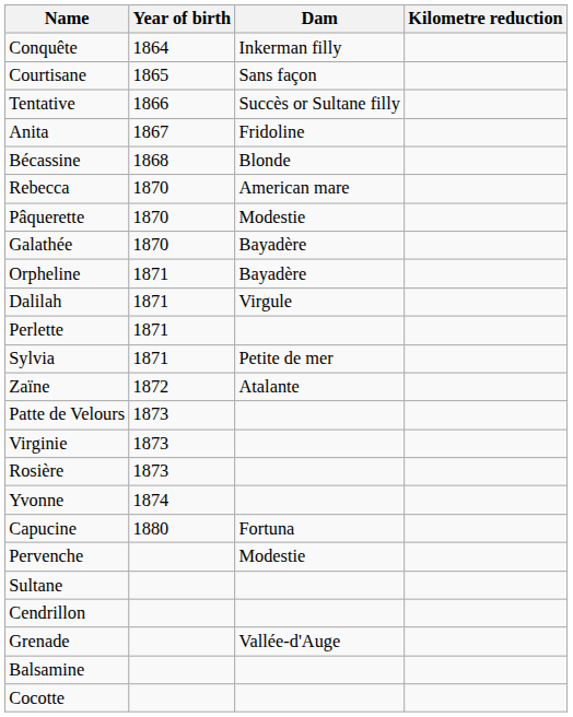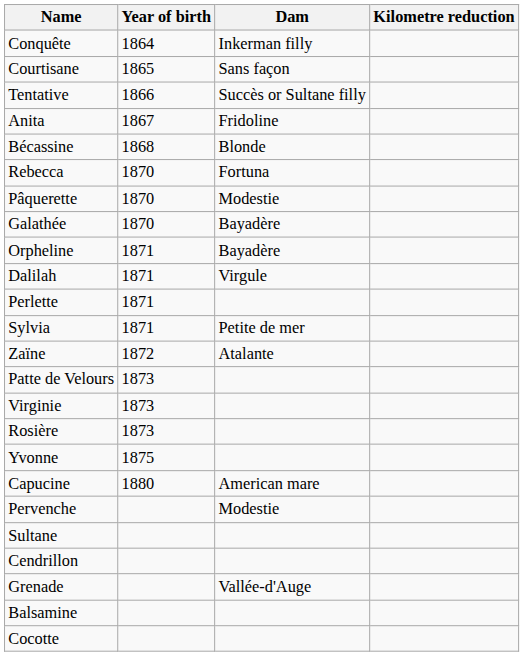 <table class="wikitable">
 <tr>
 <th>Name</th>
 <th>Year of birth</th>
 <th>Dam</th>
 <th>Kilometre reduction</th>
 </tr>
 <tr>
 <td>Conquête</td>
 <td>1864</td>
 <td>Inkerman filly</td>
 <td></td>
 </tr>
 <tr>
 <td>Courtisane</td>
 <td>1865</td>
 <td>Sans façon</td>
 <td></td>
 </tr>
 <tr>
 <td>Tentative</td>
 <td>1866</td>
 <td>Succès or Sultane filly</td>
 <td></td>
 </tr>
 <tr>
 <td>Anita</td>
 <td>1867</td>
 <td>Fridoline</td>
 <td></td>
 </tr>
 <tr>
 <td>Bécassine</td>
 <td>1868</td>
 <td>Blonde</td>
 <td></td>
 </tr>
 <tr>
 <td>Rebecca</td>
 <td>1870</td>
-<td>American mare</td>
+<td>Fortuna</td>
 <td></td>
 </tr>
 <tr>
 <td>Pâquerette</td>
 <td>1870</td>
 <td>Modestie</td>
 <td></td>
 </tr>
 <tr>
 <td>Galathée</td>
 <td>1870</td>
 <td>Bayadère</td>
 <td></td>
 </tr>
 <tr>
 <td>Orpheline</td>
 <td>1871</td>
 <td>Bayadère</td>
 <td></td>
 </tr>
 <tr>
 <td>Dalilah</td>
 <td>1871</td>
 <td>Virgule</td>
 <td></td>
 </tr>
 <tr>
 <td>Perlette</td>
 <td>1871</td>
 <td></td>
 <td></td>
 </tr>
 <tr>
 <td>Sylvia</td>
 <td>1871</td>
 <td>Petite de mer</td>
 <td></td>
 </tr>
 <tr>
 <td>Zaïne</td>
 <td>1872</td>
 <td>Atalante</td>
 <td></td>
 </tr>
 <tr>
 <td>Patte de Velours</td>
 <td>1873</td>
 <td></td>
 <td></td>
 </tr>
 <tr>
 <td>Virginie</td>
 <td>1873</td>
 <td></td>
 <td></td>
 </tr>
 <tr>
 <td>Rosière</td>
 <td>1873</td>
 <td></td>
 <td></td>
 </tr>
 <tr>
 <td>Yvonne</td>
-<td>1874</td>
+<td>1875</td>
 <td></td>
 <td></td>
 </tr>
 <tr>
 <td>Capucine</td>
 <td>1880</td>
-<td>Fortuna</td>
+<td>American mare</td>
 <td></td>
 </tr>
 <tr>
 <td>Pervenche</td>
 <td></td>
 <td>Modestie</td>
 <td></td>
 </tr>
 <tr>
 <td>Sultane</td>
 <td></td>
 <td></td>
 <td></td>
 </tr>
 <tr>
 <td>Cendrillon</td>
 <td></td>
 <td></td>
 <td></td>
 </tr>
 <tr>
 <td>Grenade</td>
 <td></td>
 <td>Vallée-d'Auge</td>
 <td></td>
 </tr>
 <tr>
 <td>Balsamine</td>
 <td></td>
 <td></td>
 <td></td>
 </tr>
 <tr>
 <td>Cocotte</td>
 <td></td>
 <td></td>
 <td></td>
 </tr>
 </table>
